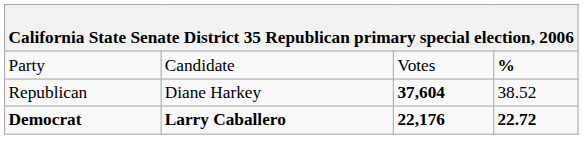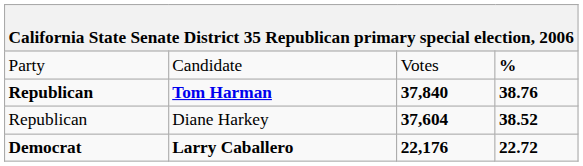 <table class="wikitable">
 <tr>
 <th colspan="4"><br>California State Senate District 35 Republican primary special election, 2006</th>
 </tr>
 <tr>
 <td>Party</td>
 <td>Candidate</td>
 <td>Votes</td>
 <td><strong>%</strong></td>
 </tr>
 <tr>
+<td><strong>Republican</strong></td>
+<td><strong><a href='#'>Tom Harman</a></strong></td>
+<td><strong>37,840</strong></td>
+<td><strong>38.76</strong></td>
+</tr>
+<tr>
 <td>Republican</td>
 <td>Diane Harkey</td>
 <td><strong>37,604</strong></td>
-<td>38.52</td>
+<td><strong>38.52</strong></td>
 </tr>
 <tr>
 <td><strong>Democrat</strong></td>
 <td><strong>Larry Caballero</strong></td>
 <td><strong>22,176</strong></td>
 <td><strong>22.72</strong></td>
 </tr>
 </table>
